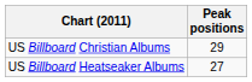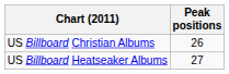 <table class="wikitable">
 <tr>
 <th>Chart (2011)</th>
 <th>Peak<br>positions</th>
 </tr>
 <tr>
 <td>US <em><a href='#'>Billboard</a></em> <a href='#'>Christian Albums</a></td>
-<td align="center">29</td>
+<td align="center">26</td>
 </tr>
 <tr>
 <td>US <em><a href='#'>Billboard</a></em> <a href='#'>Heatseaker Albums</a></td>
 <td align="center">27</td>
 </tr>
 </table>
